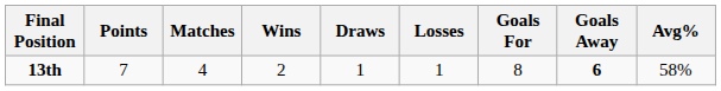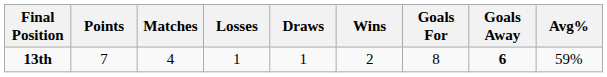 <table class="wikitable" style="font-size: 95%; text-align: center;">
 <tr>
 <th width=60>Final Position</th>
 <th width=60>Points</th>
 <th width=60>Matches</th>
+<th width=60>Losses</th>
+<th width=60>Draws</th>
 <th width=60>Wins</th>
-<th width=60>Draws</th>
-<th width=60>Losses</th>
 <th width=60>Goals For</th>
 <th width=60>Goals Away</th>
 <th width=60>Avg%</th>
 </tr>
 <tr>
 <td><strong>13th</strong></td>
 <td>7</td>
 <td>4</td>
-<td>2</td>
 <td>1</td>
 <td>1</td>
+<td>2</td>
 <td>8</td>
 <td><strong>6</strong></td>
-<td>58%</td>
+<td>59%</td>
 </tr>
 </table>
